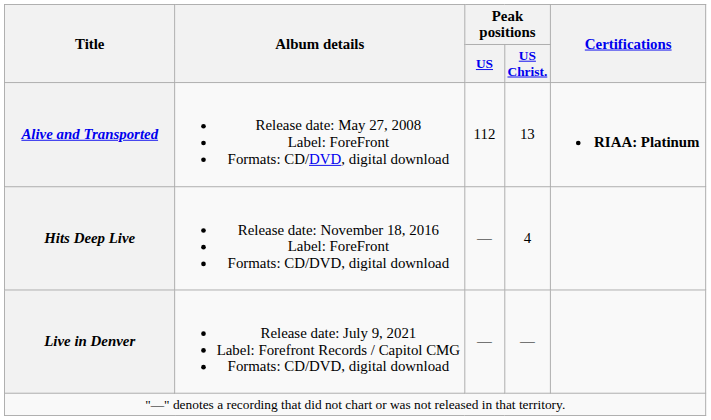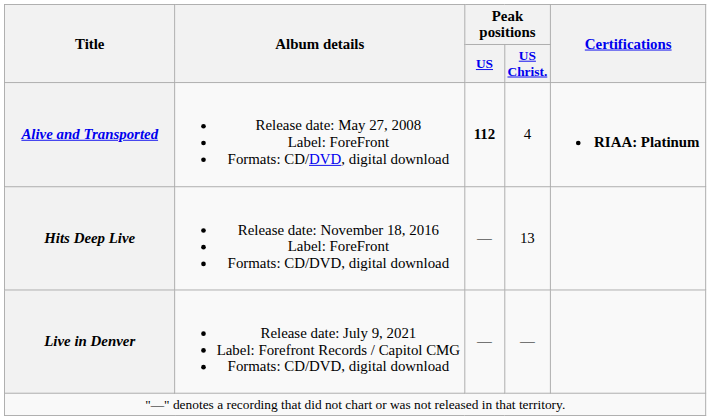 <table class="wikitable plainrowheaders" style="text-align:center;">
 <tr>
 <th scope="col" rowspan="2" style="width:11em;">Title</th>
 <th scope="col" rowspan="2" style="width:19em;">Album details</th>
 <th scope="col" colspan="2">Peak positions</th>
 <th scope="col" rowspan="2" style="width:10em;"><a href='#'>Certifications</a></th>
 </tr>
 <tr>
 <th scope="col" style="width:2.5em;font-size:90%;"><a href='#'>US</a><br></th>
 <th scope="col" style="width:2.5em;font-size:90%;"><a href='#'>US Christ.</a><br></th>
 </tr>
 <tr>
 <th scope="row"><em><a href='#'>Alive and Transported</a></em></th>
 <td><br><ul><li>Release date: May 27, 2008</li><li>Label: ForeFront</li><li>Formats: CD/<a href='#'>DVD</a>, digital download</li></ul></td>
-<td>112</td>
-<td>13</td>
+<td><strong>112</strong></td>
+<td>4</td>
 <td><strong><br><ul><li>RIAA: Platinum</li></ul></strong></td>
 </tr>
 <tr>
 <th scope="row"><em>Hits Deep Live</em></th>
 <td><br><ul><li>Release date: November 18, 2016</li><li>Label: ForeFront</li><li>Formats: CD/DVD, digital download</li></ul></td>
 <td>—</td>
-<td>4</td>
+<td>13</td>
 <td></td>
 </tr>
 <tr>
 <th scope="row"><em>Live in Denver</em></th>
 <td><br><ul><li>Release date: July 9, 2021</li><li>Label: Forefront Records / Capitol CMG</li><li>Formats: CD/DVD, digital download</li></ul></td>
 <td>—</td>
 <td>—</td>
 <td></td>
 </tr>
 <tr>
 <td colspan="5" style="font-size:90%">"—" denotes a recording that did not chart or was not released in that territory.</td>
 </tr>
 </table>
